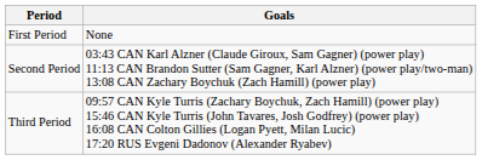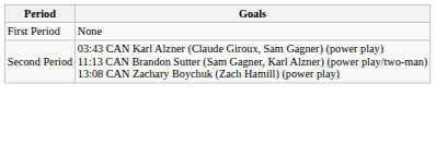 <table class="wikitable">
 <tr>
 <th>Period</th>
 <th>Goals</th>
 </tr>
 <tr>
 <td>First Period</td>
 <td>None</td>
 </tr>
 <tr>
 <td>Second Period</td>
 <td>03:43 CAN Karl Alzner (Claude Giroux, Sam Gagner) (power play)<br>11:13 CAN Brandon Sutter (Sam Gagner, Karl Alzner) (power play/two-man)<br>13:08 CAN Zachary Boychuk (Zach Hamill) (power play)</td>
 </tr>
-<tr>
-<td>Third Period</td>
-<td>09:57 CAN Kyle Turris (Zachary Boychuk, Zach Hamill) (power play)<br>15:46 CAN Kyle Turris (John Tavares, Josh Godfrey) (power play)<br>16:08 CAN Colton Gillies (Logan Pyett, Milan Lucic)<br>17:20 RUS Evgeni Dadonov (Alexander Ryabev)</td>
-</tr>
 </table>
